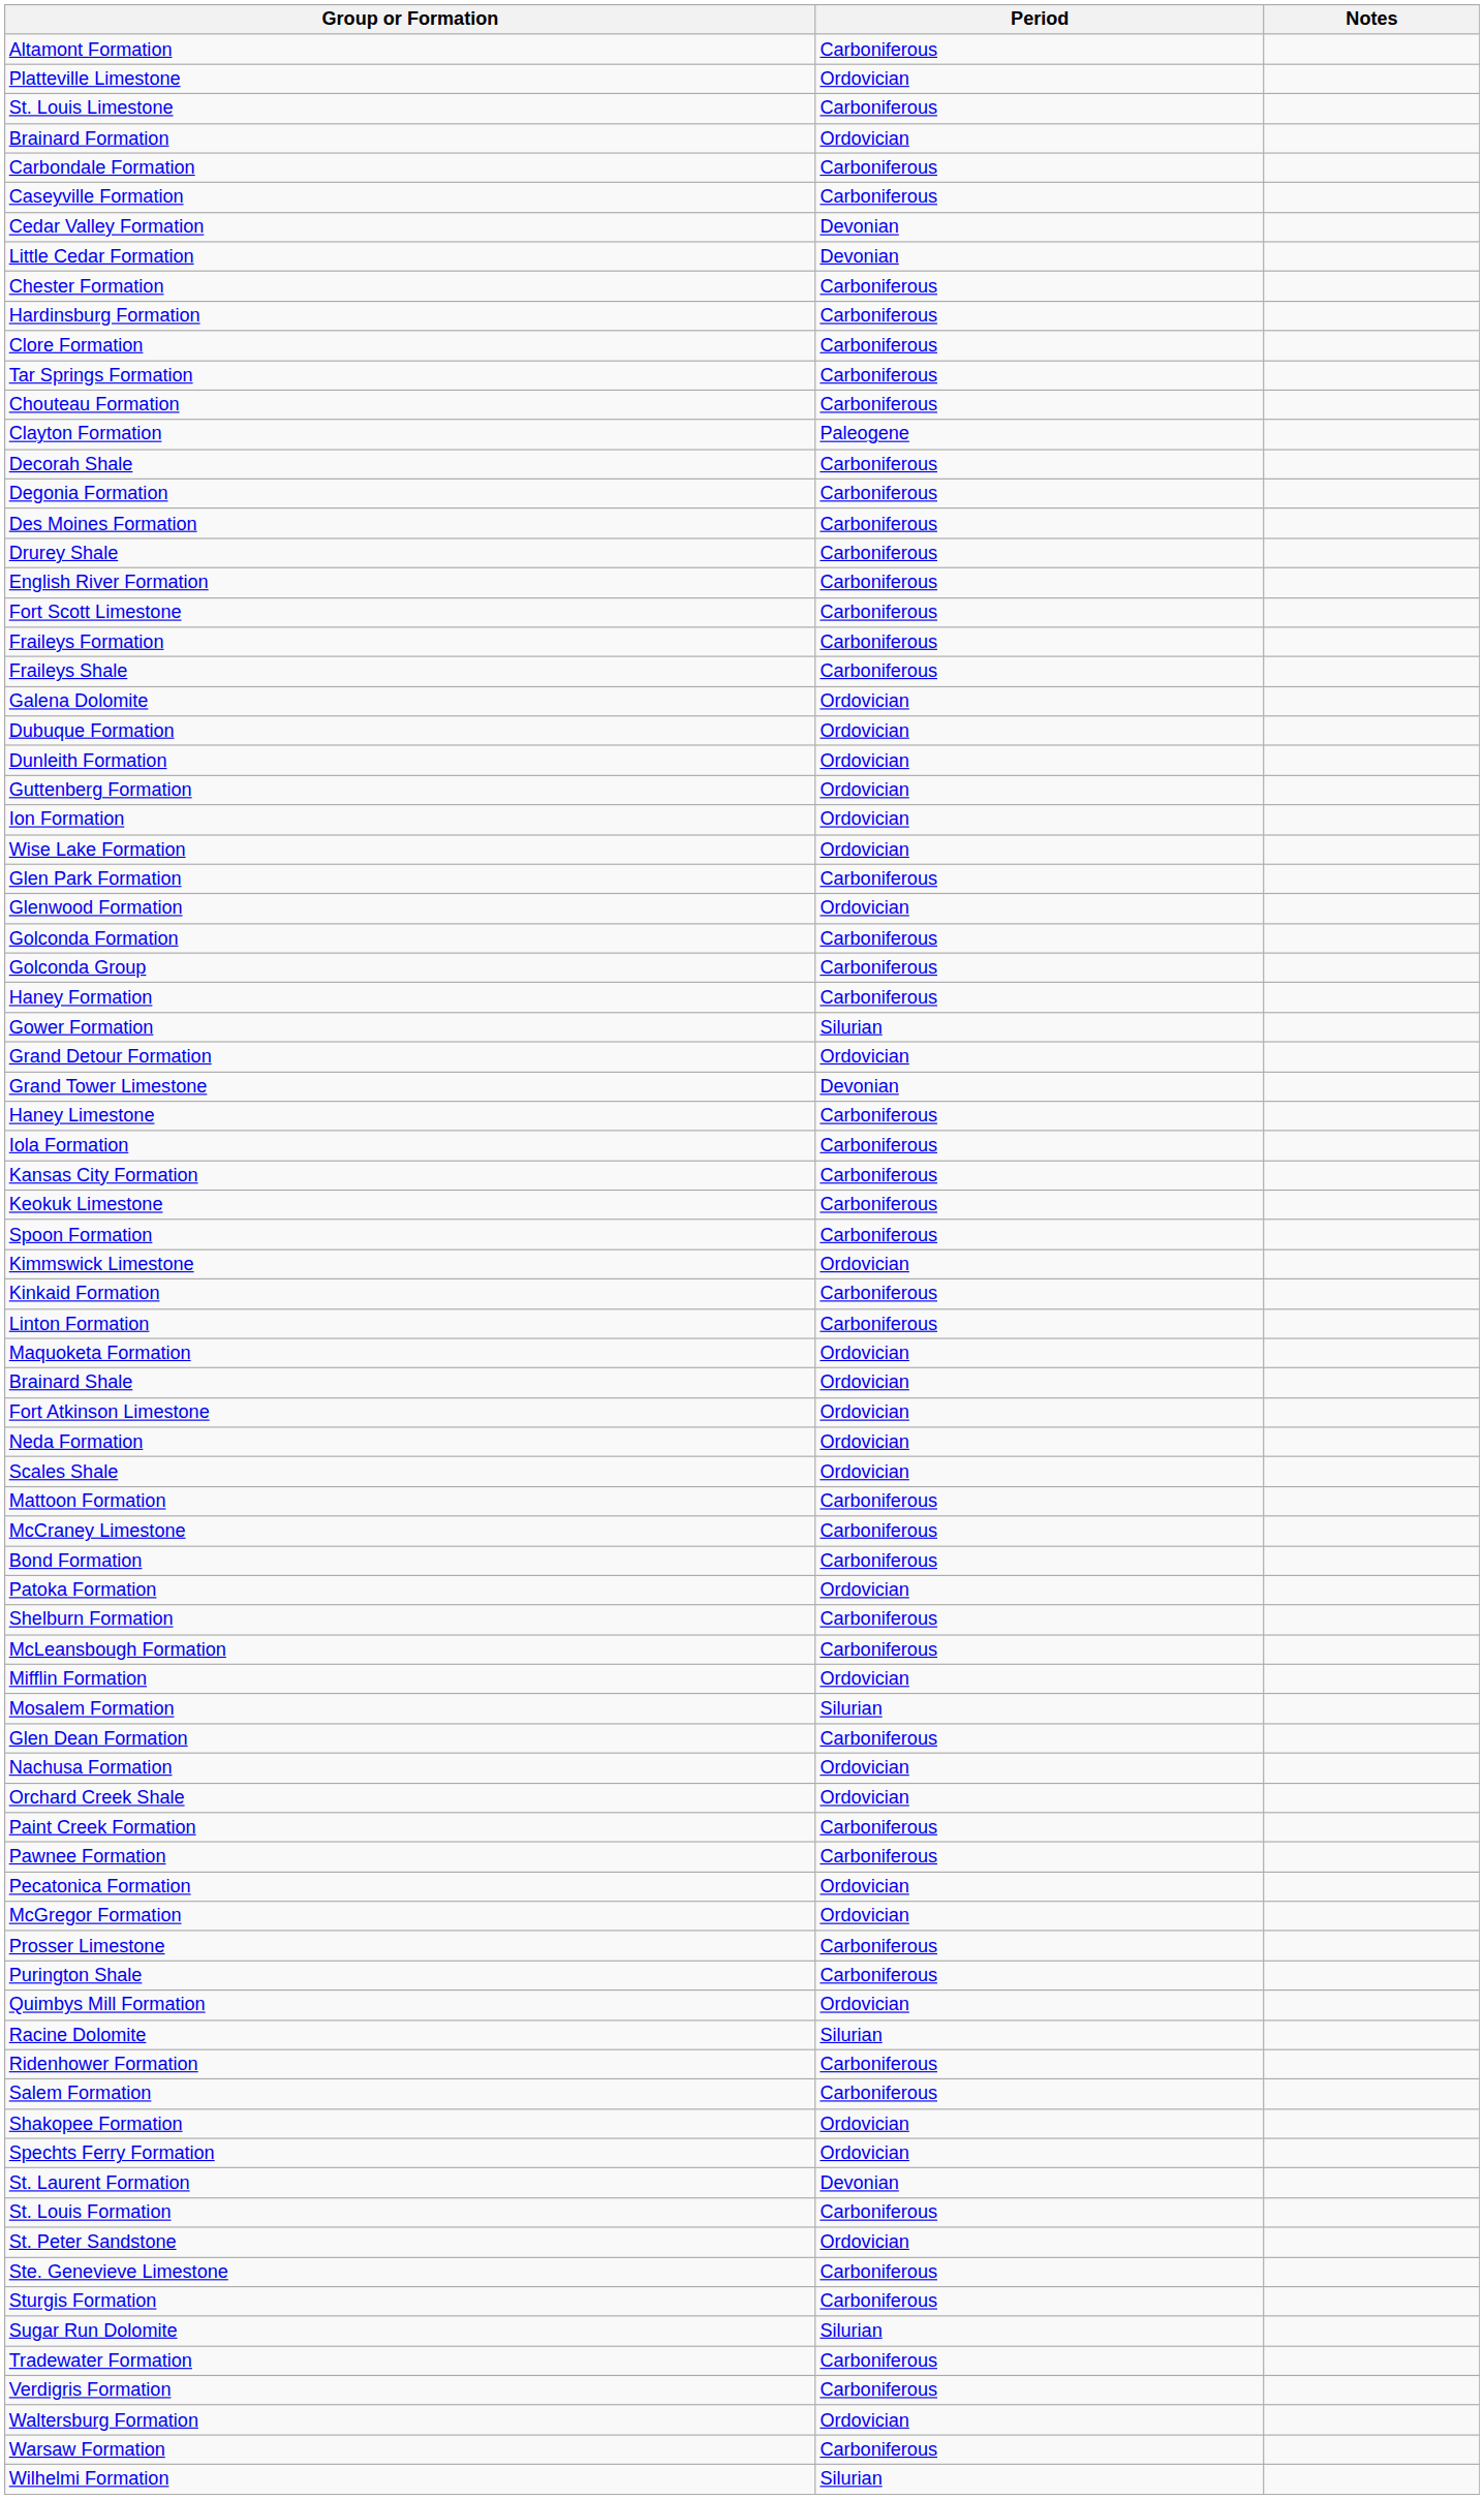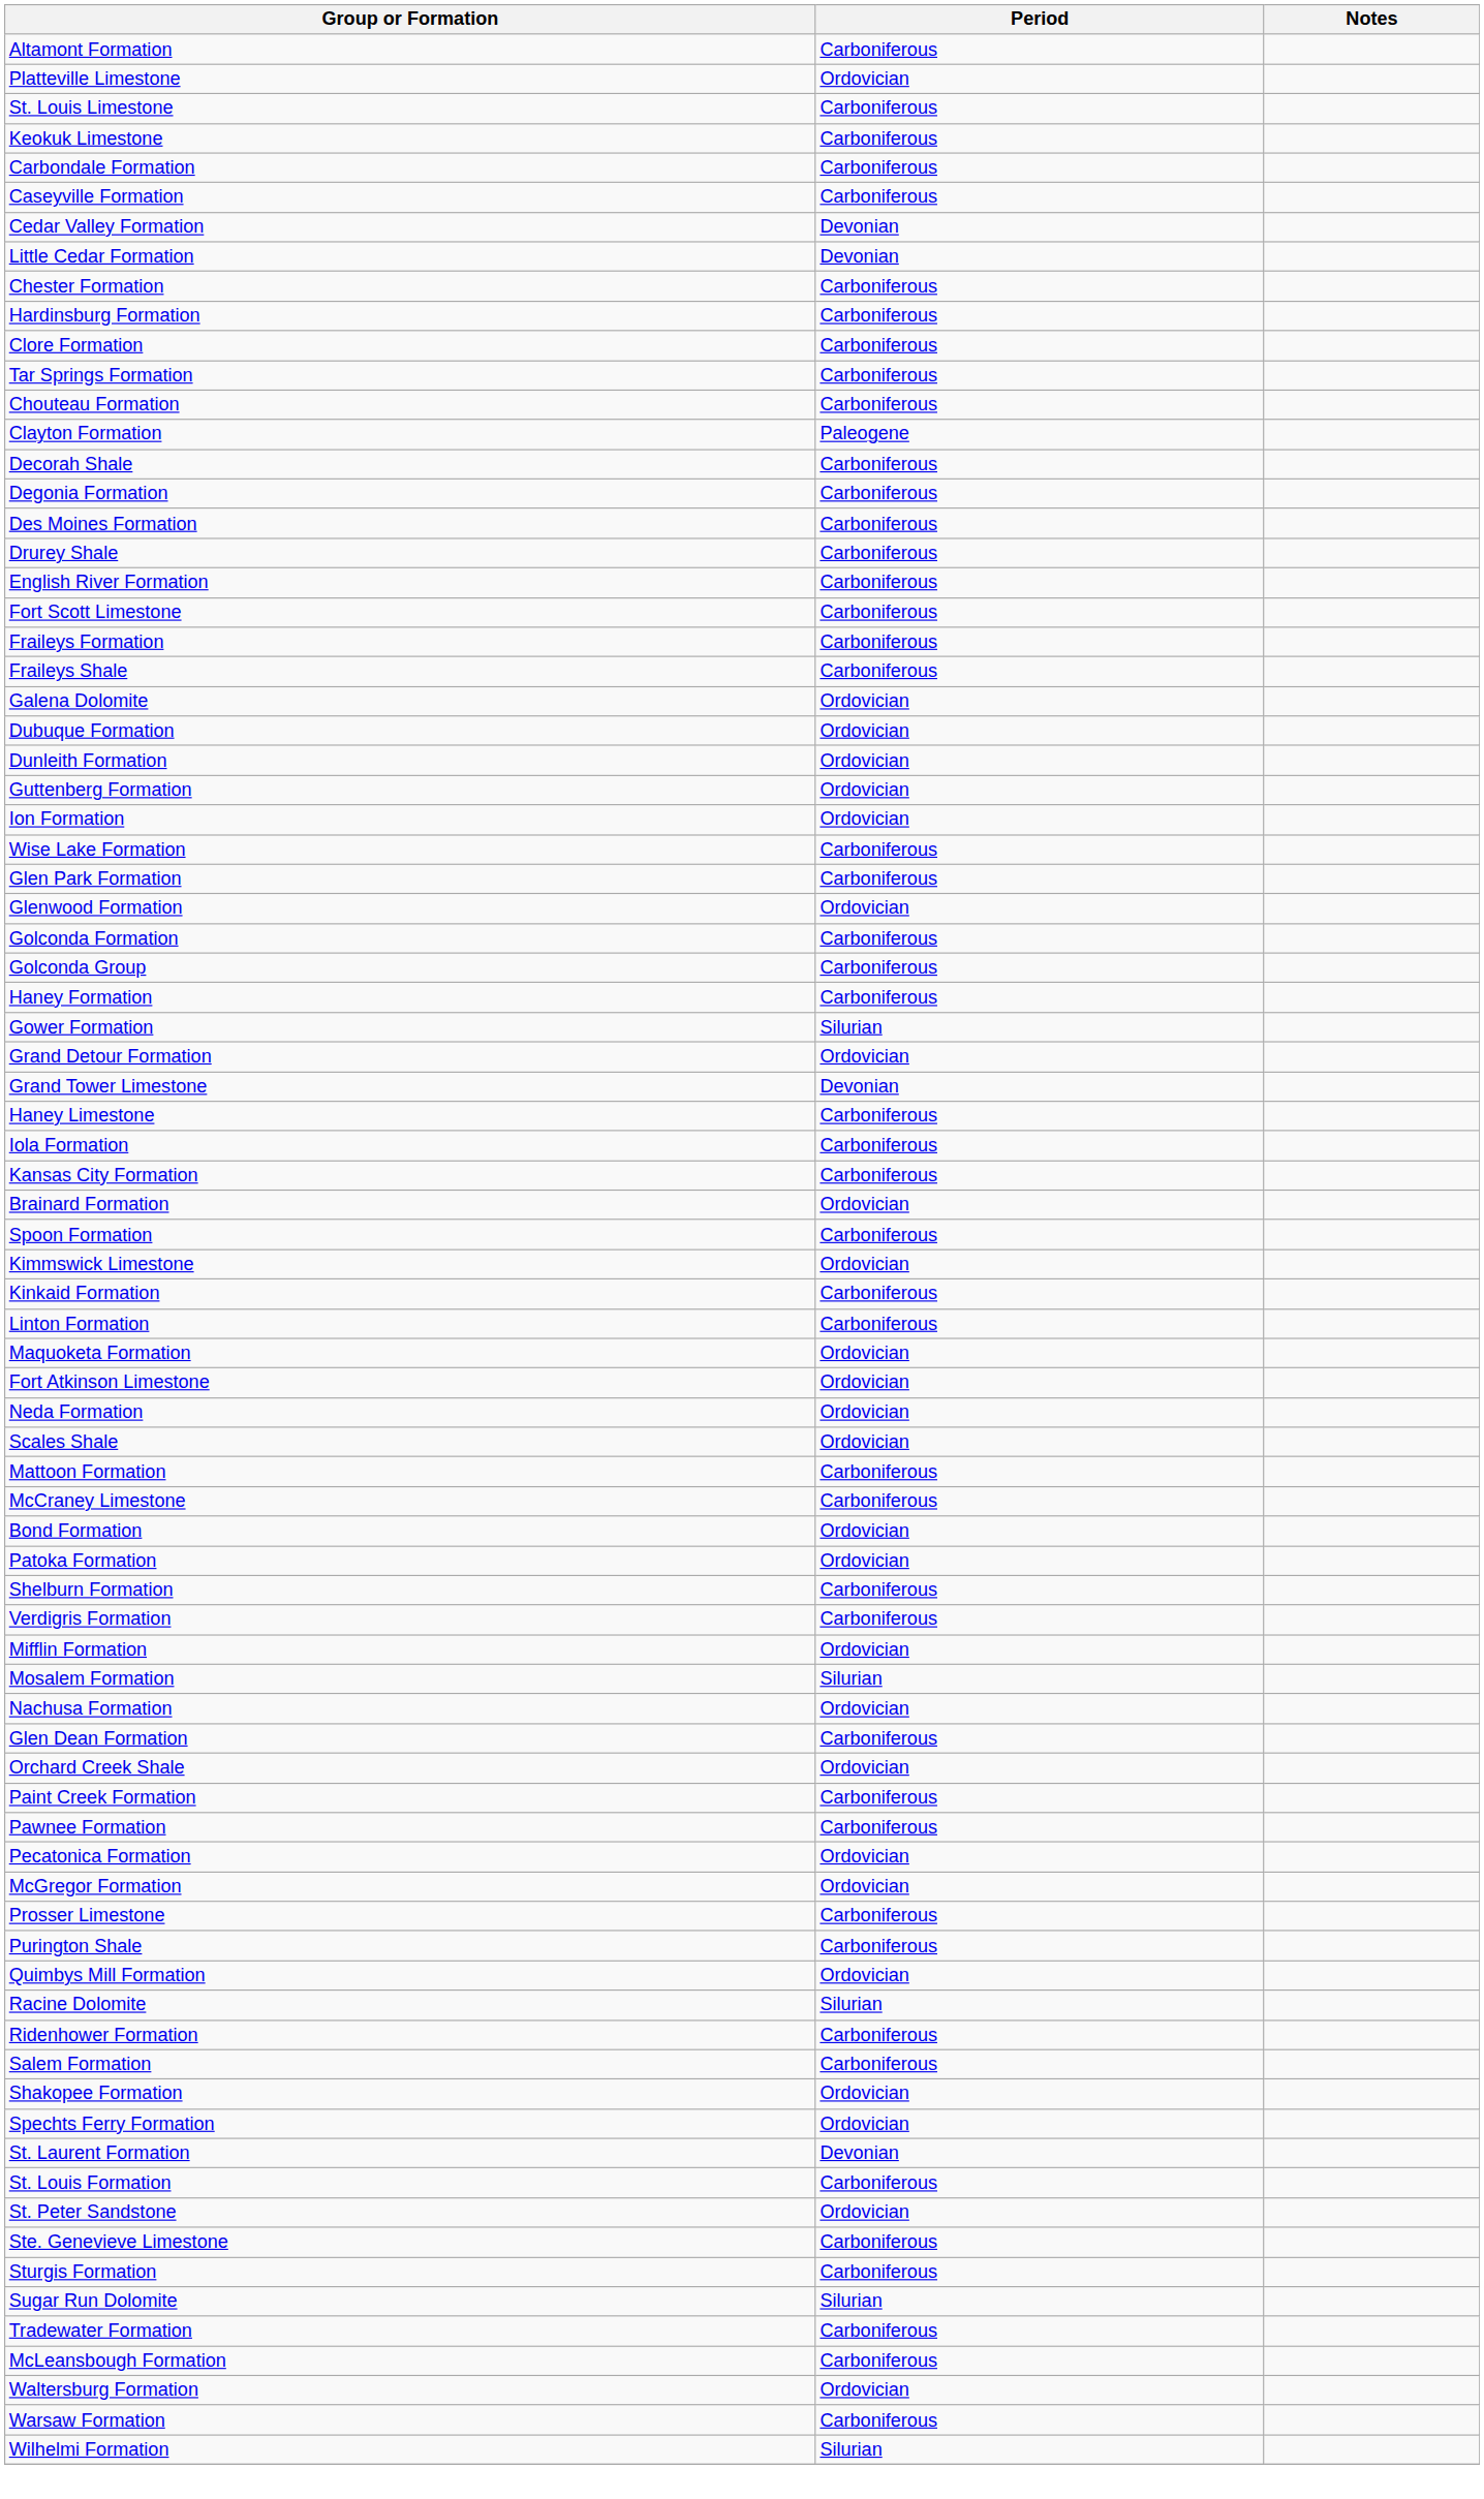 <table class="wikitable sortable" style="width: 100%;">
 <tr>
 <th>Group or Formation</th>
 <th>Period</th>
 <th class="unsortable">Notes</th>
 </tr>
 <tr>
 <td><a href='#'>Altamont Formation</a></td>
 <td><a href='#'>Carboniferous</a></td>
 <td></td>
 </tr>
 <tr>
 <td><a href='#'>Platteville Limestone</a></td>
 <td><a href='#'>Ordovician</a></td>
 <td></td>
 </tr>
 <tr>
 <td><a href='#'>St. Louis Limestone</a></td>
 <td><a href='#'>Carboniferous</a></td>
 <td></td>
 </tr>
 <tr>
-<td><a href='#'>Brainard Formation</a></td>
-<td><a href='#'>Ordovician</a></td>
+<td><a href='#'>Keokuk Limestone</a></td>
+<td><a href='#'>Carboniferous</a></td>
 <td></td>
 </tr>
 <tr>
 <td><a href='#'>Carbondale Formation</a></td>
 <td><a href='#'>Carboniferous</a></td>
 <td></td>
 </tr>
 <tr>
 <td><a href='#'>Caseyville Formation</a></td>
 <td><a href='#'>Carboniferous</a></td>
 <td></td>
 </tr>
 <tr>
 <td><a href='#'>Cedar Valley Formation</a></td>
 <td><a href='#'>Devonian</a></td>
 <td></td>
 </tr>
 <tr>
 <td><a href='#'>Little Cedar Formation</a></td>
 <td><a href='#'>Devonian</a></td>
 <td></td>
 </tr>
 <tr>
 <td><a href='#'>Chester Formation</a></td>
 <td><a href='#'>Carboniferous</a></td>
 <td></td>
 </tr>
 <tr>
 <td><a href='#'>Hardinsburg Formation</a></td>
 <td><a href='#'>Carboniferous</a></td>
 <td></td>
 </tr>
 <tr>
 <td><a href='#'>Clore Formation</a></td>
 <td><a href='#'>Carboniferous</a></td>
 <td></td>
 </tr>
 <tr>
 <td><a href='#'>Tar Springs Formation</a></td>
 <td><a href='#'>Carboniferous</a></td>
 <td></td>
 </tr>
 <tr>
 <td><a href='#'>Chouteau Formation</a></td>
 <td><a href='#'>Carboniferous</a></td>
 <td></td>
 </tr>
 <tr>
 <td><a href='#'>Clayton Formation</a></td>
 <td><a href='#'>Paleogene</a></td>
 <td></td>
 </tr>
 <tr>
 <td><a href='#'>Decorah Shale</a></td>
 <td><a href='#'>Carboniferous</a></td>
 <td></td>
 </tr>
 <tr>
 <td><a href='#'>Degonia Formation</a></td>
 <td><a href='#'>Carboniferous</a></td>
 <td></td>
 </tr>
 <tr>
 <td><a href='#'>Des Moines Formation</a></td>
 <td><a href='#'>Carboniferous</a></td>
 <td></td>
 </tr>
 <tr>
 <td><a href='#'>Drurey Shale</a></td>
 <td><a href='#'>Carboniferous</a></td>
 <td></td>
 </tr>
 <tr>
 <td><a href='#'>English River Formation</a></td>
 <td><a href='#'>Carboniferous</a></td>
 <td></td>
 </tr>
 <tr>
 <td><a href='#'>Fort Scott Limestone</a></td>
 <td><a href='#'>Carboniferous</a></td>
 <td></td>
 </tr>
 <tr>
 <td><a href='#'>Fraileys Formation</a></td>
 <td><a href='#'>Carboniferous</a></td>
 <td></td>
 </tr>
 <tr>
 <td><a href='#'>Fraileys Shale</a></td>
 <td><a href='#'>Carboniferous</a></td>
 <td></td>
 </tr>
 <tr>
 <td><a href='#'>Galena Dolomite</a></td>
 <td><a href='#'>Ordovician</a></td>
 <td></td>
 </tr>
 <tr>
 <td><a href='#'>Dubuque Formation</a></td>
 <td><a href='#'>Ordovician</a></td>
 <td></td>
 </tr>
 <tr>
 <td><a href='#'>Dunleith Formation</a></td>
 <td><a href='#'>Ordovician</a></td>
 <td></td>
 </tr>
 <tr>
 <td><a href='#'>Guttenberg Formation</a></td>
 <td><a href='#'>Ordovician</a></td>
 <td></td>
 </tr>
 <tr>
 <td><a href='#'>Ion Formation</a></td>
 <td><a href='#'>Ordovician</a></td>
 <td></td>
 </tr>
 <tr>
 <td><a href='#'>Wise Lake Formation</a></td>
-<td><a href='#'>Ordovician</a></td>
+<td><a href='#'>Carboniferous</a></td>
 <td></td>
 </tr>
 <tr>
 <td><a href='#'>Glen Park Formation</a></td>
 <td><a href='#'>Carboniferous</a></td>
 <td></td>
 </tr>
 <tr>
 <td><a href='#'>Glenwood Formation</a></td>
 <td><a href='#'>Ordovician</a></td>
 <td></td>
 </tr>
 <tr>
 <td><a href='#'>Golconda Formation</a></td>
 <td><a href='#'>Carboniferous</a></td>
 <td></td>
 </tr>
 <tr>
 <td><a href='#'>Golconda Group</a></td>
 <td><a href='#'>Carboniferous</a></td>
 <td></td>
 </tr>
 <tr>
 <td><a href='#'>Haney Formation</a></td>
 <td><a href='#'>Carboniferous</a></td>
 <td></td>
 </tr>
 <tr>
 <td><a href='#'>Gower Formation</a></td>
 <td><a href='#'>Silurian</a></td>
 <td></td>
 </tr>
 <tr>
 <td><a href='#'>Grand Detour Formation</a></td>
 <td><a href='#'>Ordovician</a></td>
 <td></td>
 </tr>
 <tr>
 <td><a href='#'>Grand Tower Limestone</a></td>
 <td><a href='#'>Devonian</a></td>
 <td></td>
 </tr>
 <tr>
 <td><a href='#'>Haney Limestone</a></td>
 <td><a href='#'>Carboniferous</a></td>
 <td></td>
 </tr>
 <tr>
 <td><a href='#'>Iola Formation</a></td>
 <td><a href='#'>Carboniferous</a></td>
 <td></td>
 </tr>
 <tr>
 <td><a href='#'>Kansas City Formation</a></td>
 <td><a href='#'>Carboniferous</a></td>
 <td></td>
 </tr>
 <tr>
-<td><a href='#'>Keokuk Limestone</a></td>
-<td><a href='#'>Carboniferous</a></td>
+<td><a href='#'>Brainard Formation</a></td>
+<td><a href='#'>Ordovician</a></td>
 <td></td>
 </tr>
 <tr>
 <td><a href='#'>Spoon Formation</a></td>
 <td><a href='#'>Carboniferous</a></td>
 <td></td>
 </tr>
 <tr>
 <td><a href='#'>Kimmswick Limestone</a></td>
 <td><a href='#'>Ordovician</a></td>
 <td></td>
 </tr>
 <tr>
 <td><a href='#'>Kinkaid Formation</a></td>
 <td><a href='#'>Carboniferous</a></td>
 <td></td>
 </tr>
 <tr>
 <td><a href='#'>Linton Formation</a></td>
 <td><a href='#'>Carboniferous</a></td>
 <td></td>
 </tr>
 <tr>
 <td><a href='#'>Maquoketa Formation</a></td>
-<td><a href='#'>Ordovician</a></td>
-<td></td>
-</tr>
-<tr>
-<td><a href='#'>Brainard Shale</a></td>
 <td><a href='#'>Ordovician</a></td>
 <td></td>
 </tr>
 <tr>
 <td><a href='#'>Fort Atkinson Limestone</a></td>
 <td><a href='#'>Ordovician</a></td>
 <td></td>
 </tr>
 <tr>
 <td><a href='#'>Neda Formation</a></td>
 <td><a href='#'>Ordovician</a></td>
 <td></td>
 </tr>
 <tr>
 <td><a href='#'>Scales Shale</a></td>
 <td><a href='#'>Ordovician</a></td>
 <td></td>
 </tr>
 <tr>
 <td><a href='#'>Mattoon Formation</a></td>
 <td><a href='#'>Carboniferous</a></td>
 <td></td>
 </tr>
 <tr>
 <td><a href='#'>McCraney Limestone</a></td>
 <td><a href='#'>Carboniferous</a></td>
 <td></td>
 </tr>
 <tr>
 <td><a href='#'>Bond Formation</a></td>
-<td><a href='#'>Carboniferous</a></td>
+<td><a href='#'>Ordovician</a></td>
 <td></td>
 </tr>
 <tr>
 <td><a href='#'>Patoka Formation</a></td>
 <td><a href='#'>Ordovician</a></td>
 <td></td>
 </tr>
 <tr>
 <td><a href='#'>Shelburn Formation</a></td>
 <td><a href='#'>Carboniferous</a></td>
 <td></td>
 </tr>
 <tr>
-<td><a href='#'>McLeansbough Formation</a></td>
+<td><a href='#'>Verdigris Formation</a></td>
 <td><a href='#'>Carboniferous</a></td>
 <td></td>
 </tr>
 <tr>
 <td><a href='#'>Mifflin Formation</a></td>
 <td><a href='#'>Ordovician</a></td>
 <td></td>
 </tr>
 <tr>
 <td><a href='#'>Mosalem Formation</a></td>
 <td><a href='#'>Silurian</a></td>
 <td></td>
 </tr>
 <tr>
-<td><a href='#'>Glen Dean Formation</a></td>
-<td><a href='#'>Carboniferous</a></td>
+<td><a href='#'>Nachusa Formation</a></td>
+<td><a href='#'>Ordovician</a></td>
 <td></td>
 </tr>
 <tr>
-<td><a href='#'>Nachusa Formation</a></td>
-<td><a href='#'>Ordovician</a></td>
+<td><a href='#'>Glen Dean Formation</a></td>
+<td><a href='#'>Carboniferous</a></td>
 <td></td>
 </tr>
 <tr>
 <td><a href='#'>Orchard Creek Shale</a></td>
 <td><a href='#'>Ordovician</a></td>
 <td></td>
 </tr>
 <tr>
 <td><a href='#'>Paint Creek Formation</a></td>
 <td><a href='#'>Carboniferous</a></td>
 <td></td>
 </tr>
 <tr>
 <td><a href='#'>Pawnee Formation</a></td>
 <td><a href='#'>Carboniferous</a></td>
 <td></td>
 </tr>
 <tr>
 <td><a href='#'>Pecatonica Formation</a></td>
 <td><a href='#'>Ordovician</a></td>
 <td></td>
 </tr>
 <tr>
 <td><a href='#'>McGregor Formation</a></td>
 <td><a href='#'>Ordovician</a></td>
 <td></td>
 </tr>
 <tr>
 <td><a href='#'>Prosser Limestone</a></td>
 <td><a href='#'>Carboniferous</a></td>
 <td></td>
 </tr>
 <tr>
 <td><a href='#'>Purington Shale</a></td>
 <td><a href='#'>Carboniferous</a></td>
 <td></td>
 </tr>
 <tr>
 <td><a href='#'>Quimbys Mill Formation</a></td>
 <td><a href='#'>Ordovician</a></td>
 <td></td>
 </tr>
 <tr>
 <td><a href='#'>Racine Dolomite</a></td>
 <td><a href='#'>Silurian</a></td>
 <td></td>
 </tr>
 <tr>
 <td><a href='#'>Ridenhower Formation</a></td>
 <td><a href='#'>Carboniferous</a></td>
 <td></td>
 </tr>
 <tr>
 <td><a href='#'>Salem Formation</a></td>
 <td><a href='#'>Carboniferous</a></td>
 <td></td>
 </tr>
 <tr>
 <td><a href='#'>Shakopee Formation</a></td>
 <td><a href='#'>Ordovician</a></td>
 <td></td>
 </tr>
 <tr>
 <td><a href='#'>Spechts Ferry Formation</a></td>
 <td><a href='#'>Ordovician</a></td>
 <td></td>
 </tr>
 <tr>
 <td><a href='#'>St. Laurent Formation</a></td>
 <td><a href='#'>Devonian</a></td>
 <td></td>
 </tr>
 <tr>
 <td><a href='#'>St. Louis Formation</a></td>
 <td><a href='#'>Carboniferous</a></td>
 <td></td>
 </tr>
 <tr>
 <td><a href='#'>St. Peter Sandstone</a></td>
 <td><a href='#'>Ordovician</a></td>
 <td></td>
 </tr>
 <tr>
 <td><a href='#'>Ste. Genevieve Limestone</a></td>
 <td><a href='#'>Carboniferous</a></td>
 <td></td>
 </tr>
 <tr>
 <td><a href='#'>Sturgis Formation</a></td>
 <td><a href='#'>Carboniferous</a></td>
 <td></td>
 </tr>
 <tr>
 <td><a href='#'>Sugar Run Dolomite</a></td>
 <td><a href='#'>Silurian</a></td>
 <td></td>
 </tr>
 <tr>
 <td><a href='#'>Tradewater Formation</a></td>
 <td><a href='#'>Carboniferous</a></td>
 <td></td>
 </tr>
 <tr>
-<td><a href='#'>Verdigris Formation</a></td>
+<td><a href='#'>McLeansbough Formation</a></td>
 <td><a href='#'>Carboniferous</a></td>
 <td></td>
 </tr>
 <tr>
 <td><a href='#'>Waltersburg Formation</a></td>
 <td><a href='#'>Ordovician</a></td>
 <td></td>
 </tr>
 <tr>
 <td><a href='#'>Warsaw Formation</a></td>
 <td><a href='#'>Carboniferous</a></td>
 <td></td>
 </tr>
 <tr>
 <td><a href='#'>Wilhelmi Formation</a></td>
 <td><a href='#'>Silurian</a></td>
 <td></td>
 </tr>
 <tr>
 </tr>
 </table>
